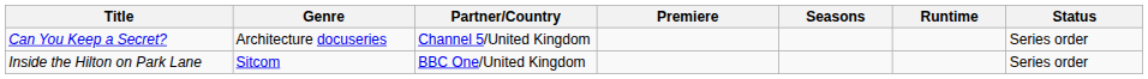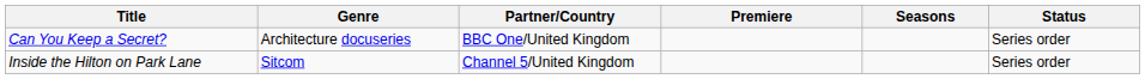 <table class="wikitable sortable" style="width:100%;">
 <tr>
 <th style="width:20%;">Title</th>
 <th style="width:16%;">Genre</th>
 <th style="width:16%;">Partner/Country</th>
 <th style="width:16%;">Premiere</th>
 <th style="width:10%;">Seasons</th>
-<th style="width:10%;">Runtime</th>
 <th style="width:12%;">Status</th>
 </tr>
 <tr>
 <td><em><a href='#'>Can You Keep a Secret?</a></em></td>
 <td>Architecture <a href='#'>docuseries</a></td>
-<td><a href='#'>Channel 5</a>/United Kingdom</td>
-<td></td>
+<td><a href='#'>BBC One</a>/United Kingdom</td>
 <td></td>
 <td></td>
 <td>Series order</td>
 </tr>
 <tr>
 <td><em>Inside the Hilton on Park Lane</em></td>
 <td><a href='#'>Sitcom</a></td>
-<td><a href='#'>BBC One</a>/United Kingdom</td>
-<td></td>
+<td><a href='#'>Channel 5</a>/United Kingdom</td>
 <td></td>
 <td></td>
 <td>Series order</td>
 </tr>
 </table>
